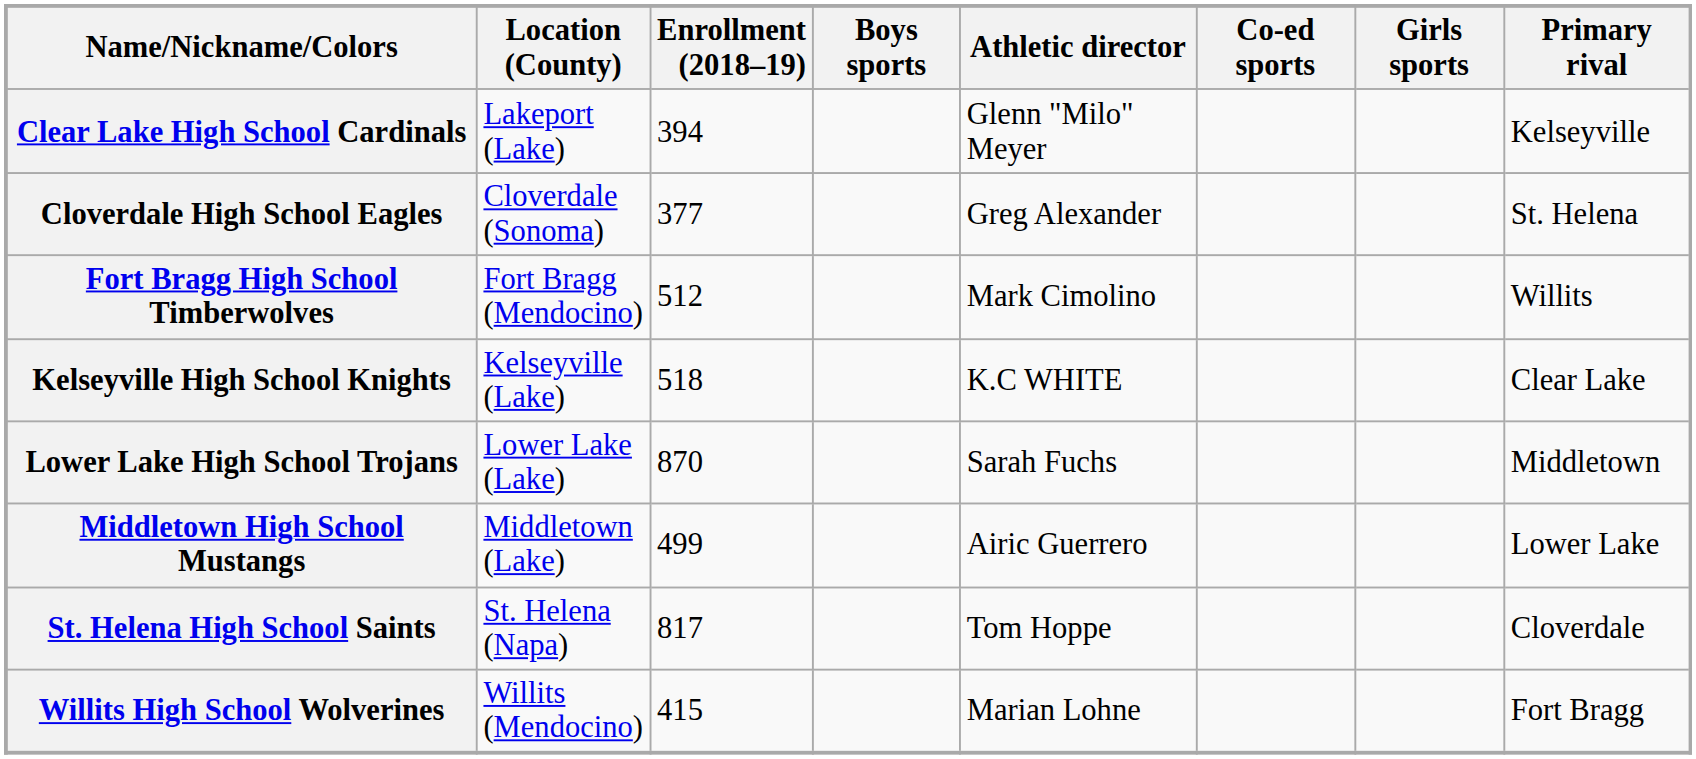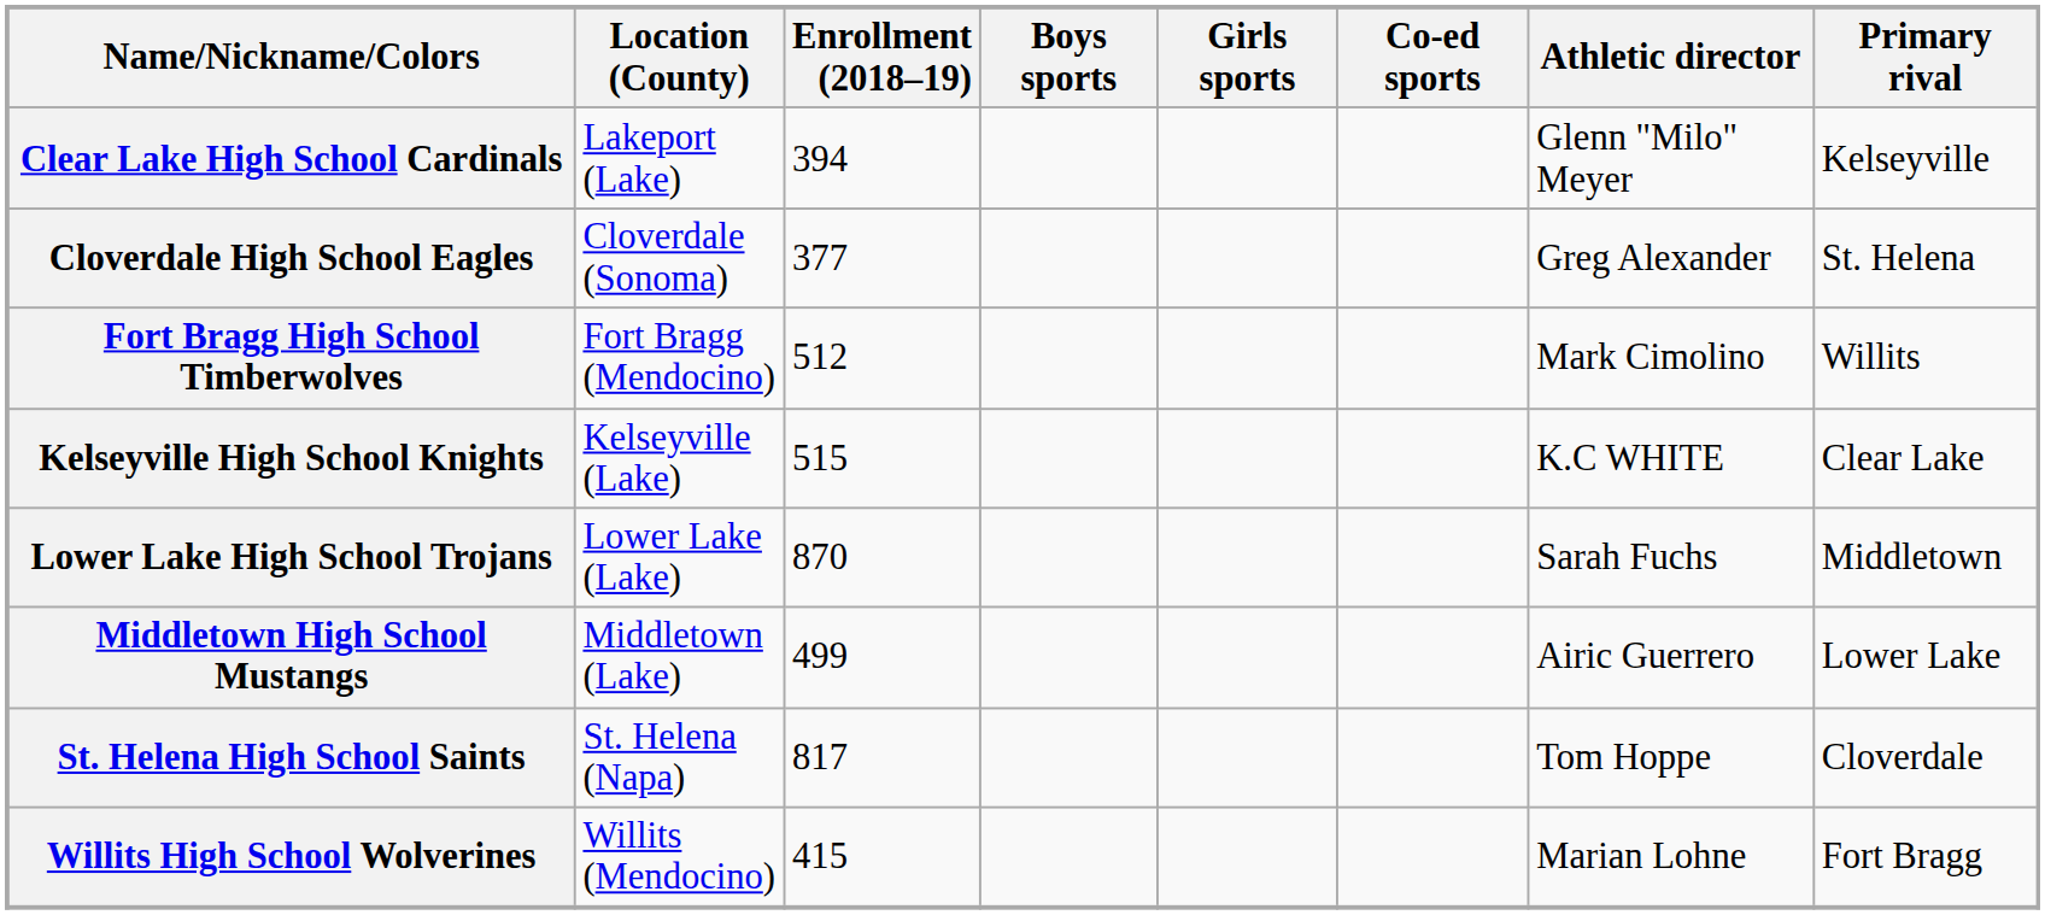 <table class="wikitable sortable" style="border: 2px solid darkgray; margin-left: auto; margin-right: auto;">
 <tr>
 <th>Name/Nickname/Colors</th>
 <th>Location<br>(County)</th>
 <th scope="col" style="text-align: right;">Enrollment<br>(2018–19)</th>
 <th class="unsortable">Boys sports</th>
+<th class="unsortable">Girls sports</th>
+<th class="unsortable">Co-ed sports</th>
 <th>Athletic director</th>
-<th class="unsortable">Co-ed sports</th>
-<th class="unsortable">Girls sports</th>
 <th>Primary rival</th>
 </tr>
 <tr>
 <th><a href='#'>Clear Lake High School</a> Cardinals<br> </th>
 <td><a href='#'>Lakeport</a><br>(<a href='#'>Lake</a>)</td>
 <td>394</td>
 <td></td>
-<td>Glenn "Milo" Meyer</td>
 <td></td>
 <td></td>
+<td>Glenn "Milo" Meyer</td>
 <td>Kelseyville</td>
 </tr>
 <tr>
 <th>Cloverdale High School Eagles<br> </th>
 <td><a href='#'>Cloverdale</a><br>(<a href='#'>Sonoma</a>)</td>
 <td>377</td>
 <td></td>
-<td>Greg Alexander</td>
 <td></td>
 <td></td>
+<td>Greg Alexander</td>
 <td>St. Helena</td>
 </tr>
 <tr>
 <th><a href='#'>Fort Bragg High School</a> Timberwolves<br>  </th>
 <td><a href='#'>Fort Bragg</a><br>(<a href='#'>Mendocino</a>)</td>
 <td>512</td>
 <td></td>
-<td>Mark Cimolino</td>
 <td></td>
 <td></td>
+<td>Mark Cimolino</td>
 <td>Willits</td>
 </tr>
 <tr>
 <th>Kelseyville High School Knights<br> </th>
 <td><a href='#'>Kelseyville</a><br>(<a href='#'>Lake</a>)</td>
-<td>518</td>
+<td>515</td>
+<td></td>
+<td></td>
 <td></td>
 <td>K.C WHITE</td>
-<td></td>
-<td></td>
 <td>Clear Lake</td>
 </tr>
 <tr>
 <th>Lower Lake High School Trojans<br>  </th>
 <td><a href='#'>Lower Lake</a><br>(<a href='#'>Lake</a>)</td>
 <td>870</td>
 <td></td>
-<td>Sarah Fuchs</td>
 <td></td>
 <td></td>
+<td>Sarah Fuchs</td>
 <td>Middletown</td>
 </tr>
 <tr>
 <th><a href='#'>Middletown High School</a> Mustangs<br>  </th>
 <td><a href='#'>Middletown</a><br>(<a href='#'>Lake</a>)</td>
 <td>499</td>
 <td></td>
-<td>Airic Guerrero</td>
 <td></td>
 <td></td>
+<td>Airic Guerrero</td>
 <td>Lower Lake</td>
 </tr>
 <tr>
 <th><a href='#'>St. Helena High School</a> Saints<br>  </th>
 <td><a href='#'>St. Helena</a><br>(<a href='#'>Napa</a>)</td>
 <td>817</td>
 <td></td>
-<td>Tom Hoppe</td>
 <td></td>
 <td></td>
+<td>Tom Hoppe</td>
 <td>Cloverdale</td>
 </tr>
 <tr>
 <th><a href='#'>Willits High School</a> Wolverines<br> </th>
 <td><a href='#'>Willits</a><br>(<a href='#'>Mendocino</a>)</td>
 <td>415</td>
 <td></td>
-<td>Marian Lohne</td>
 <td></td>
 <td></td>
+<td>Marian Lohne</td>
 <td>Fort Bragg</td>
 </tr>
 </table>
